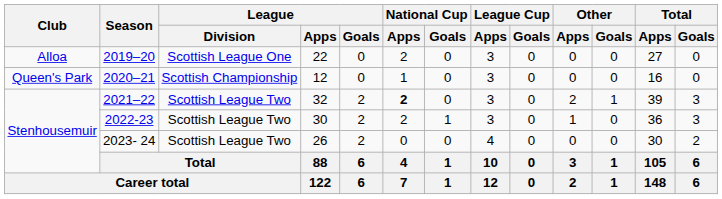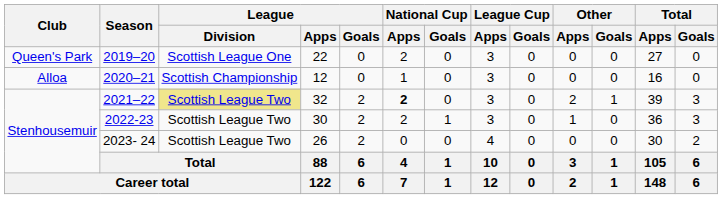 <table class="wikitable" style="text-align: center">
 <tr>
 <th rowspan="2">Club</th>
 <th rowspan="2">Season</th>
 <th colspan="3">League</th>
 <th colspan="2">National Cup</th>
 <th colspan="2">League Cup</th>
 <th colspan="2">Other</th>
 <th colspan="2">Total</th>
 </tr>
 <tr>
 <th>Division</th>
 <th>Apps</th>
 <th>Goals</th>
 <th>Apps</th>
 <th>Goals</th>
 <th>Apps</th>
 <th>Goals</th>
 <th>Apps</th>
 <th>Goals</th>
 <th>Apps</th>
 <th>Goals</th>
 </tr>
 <tr>
-<td><a href='#'>Alloa</a></td>
+<td><a href='#'>Queen's Park</a></td>
 <td><a href='#'>2019–20</a></td>
 <td><a href='#'>Scottish League One</a></td>
 <td>22</td>
 <td>0</td>
 <td>2</td>
 <td>0</td>
 <td>3</td>
 <td>0</td>
 <td>0</td>
 <td>0</td>
 <td>27</td>
 <td>0</td>
 </tr>
 <tr>
-<td><a href='#'>Queen's Park</a></td>
+<td><a href='#'>Alloa</a></td>
 <td><a href='#'>2020–21</a></td>
 <td><a href='#'>Scottish Championship</a></td>
 <td>12</td>
 <td>0</td>
 <td>1</td>
 <td>0</td>
 <td>3</td>
 <td>0</td>
 <td>0</td>
 <td>0</td>
 <td>16</td>
 <td>0</td>
 </tr>
 <tr>
 <td rowspan="4"><a href='#'>Stenhousemuir</a></td>
 <td><a href='#'>2021–22</a></td>
-<td><a href='#'>Scottish League Two</a></td>
+<td style="background: khaki;"><a href='#'>Scottish League Two</a></td>
 <td>32</td>
 <td>2</td>
 <td><strong>2</strong></td>
 <td>0</td>
 <td>3</td>
 <td>0</td>
 <td>2</td>
 <td>1</td>
 <td>39</td>
 <td>3</td>
 </tr>
 <tr>
 <td><a href='#'>2022-23</a></td>
 <td>Scottish League Two</td>
 <td>30</td>
 <td>2</td>
 <td>2</td>
 <td>1</td>
 <td>3</td>
 <td>0</td>
 <td>1</td>
 <td>0</td>
 <td>36</td>
 <td>3</td>
 </tr>
 <tr>
 <td>2023- 24</td>
 <td>Scottish League Two</td>
 <td>26</td>
 <td>2</td>
 <td>0</td>
 <td>0</td>
 <td>4</td>
 <td>0</td>
 <td>0</td>
 <td>0</td>
 <td>30</td>
 <td>2</td>
 </tr>
 <tr>
 <th colspan="2">Total</th>
 <th>88</th>
 <th>6</th>
 <th>4</th>
 <th>1</th>
 <th>10</th>
 <th>0</th>
 <th>3</th>
 <th>1</th>
 <th>105</th>
 <th>6</th>
 </tr>
 <tr>
 <th colspan="3">Career total</th>
 <th>122</th>
 <th>6</th>
 <th>7</th>
 <th>1</th>
 <th>12</th>
 <th>0</th>
 <th>2</th>
 <th>1</th>
 <th>148</th>
 <th>6</th>
 </tr>
 </table>
